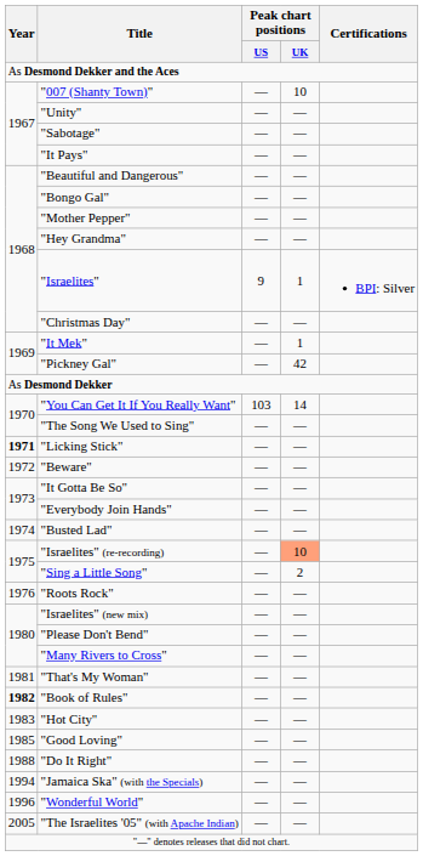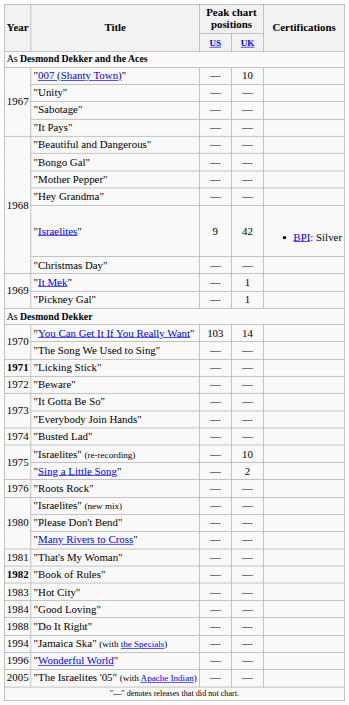 <table class="wikitable">
 <tr>
 <th scope="col" rowspan="2">Year</th>
 <th scope="col" rowspan="2">Title</th>
 <th scope="col" colspan="2">Peak chart positions</th>
 <th scope="col" rowspan="2">Certifications</th>
 </tr>
 <tr>
 <th style="width:40px;"><small><a href='#'>US</a></small><br></th>
 <th style="width:40px;"><small><a href='#'>UK</a></small><br></th>
 </tr>
 <tr>
 <td colspan="5" style="font-size:90%" style="text-align:center;">As <strong>Desmond Dekker and the Aces</strong></td>
 </tr>
 <tr>
 <td rowspan="4">1967</td>
 <td>"<a href='#'>007 (Shanty Town)</a>"</td>
 <td align=center>―</td>
 <td align=center>10</td>
 <td></td>
 </tr>
 <tr>
 <td>"Unity"</td>
 <td align=center>―</td>
 <td align=center>―</td>
 <td></td>
 </tr>
 <tr>
 <td>"Sabotage"</td>
 <td align=center>―</td>
 <td align=center>―</td>
 <td></td>
 </tr>
 <tr>
 <td>"It Pays"</td>
 <td align=center>―</td>
 <td align=center>―</td>
 <td></td>
 </tr>
 <tr>
 <td rowspan="6">1968</td>
 <td>"Beautiful and Dangerous"</td>
 <td align=center>―</td>
 <td align=center>―</td>
 <td></td>
 </tr>
 <tr>
 <td>"Bongo Gal"</td>
 <td align=center>―</td>
 <td align=center>―</td>
 <td></td>
 </tr>
 <tr>
 <td>"Mother Pepper"</td>
 <td align=center>―</td>
 <td align=center>―</td>
 <td></td>
 </tr>
 <tr>
 <td>"Hey Grandma"</td>
 <td align=center>―</td>
 <td align=center>―</td>
 <td></td>
 </tr>
 <tr>
 <td>"<a href='#'>Israelites</a>"</td>
 <td align=center>9</td>
-<td align=center>1</td>
+<td align=center>42</td>
 <td><br><ul><li><a href='#'>BPI</a>: Silver</li></ul></td>
 </tr>
 <tr>
 <td>"Christmas Day"</td>
 <td align=center>―</td>
 <td align=center>―</td>
 <td></td>
 </tr>
 <tr>
 <td rowspan="2">1969</td>
 <td>"<a href='#'>It Mek</a>"</td>
 <td align=center>―</td>
 <td align=center>1</td>
 <td></td>
 </tr>
 <tr>
 <td>"Pickney Gal"</td>
 <td align=center>―</td>
-<td align=center>42</td>
+<td align=center>1</td>
 <td></td>
 </tr>
 <tr>
 <td colspan="5" style="font-size:90%" style="text-align:center;">As <strong>Desmond Dekker</strong></td>
 </tr>
 <tr>
 <td rowspan="2">1970</td>
 <td>"<a href='#'>You Can Get It If You Really Want</a>"</td>
 <td align=center>103</td>
 <td align=center>14</td>
 <td></td>
 </tr>
 <tr>
 <td>"The Song We Used to Sing"</td>
 <td align=center>―</td>
 <td align=center>―</td>
 <td></td>
 </tr>
 <tr>
 <td><strong>1971</strong></td>
 <td>"Licking Stick"</td>
 <td align=center>―</td>
 <td align=center>―</td>
 <td></td>
 </tr>
 <tr>
 <td>1972</td>
 <td>"Beware"</td>
 <td align=center>―</td>
 <td align=center>―</td>
 <td></td>
 </tr>
 <tr>
 <td rowspan="2">1973</td>
 <td>"It Gotta Be So"</td>
 <td align=center>―</td>
 <td align=center>―</td>
 <td></td>
 </tr>
 <tr>
 <td>"Everybody Join Hands"</td>
 <td align=center>―</td>
 <td align=center>―</td>
 <td></td>
 </tr>
 <tr>
 <td>1974</td>
 <td>"Busted Lad"</td>
 <td align=center>―</td>
 <td align=center>―</td>
 <td></td>
 </tr>
 <tr>
 <td rowspan="2">1975</td>
 <td>"Israelites" <small>(re-recording)</small></td>
 <td align=center>―</td>
-<td align=center style="background: lightsalmon;">10</td>
+<td align=center>10</td>
 <td></td>
 </tr>
 <tr>
 <td>"<a href='#'>Sing a Little Song</a>"</td>
 <td align=center>―</td>
 <td align=center>2</td>
 <td></td>
 </tr>
 <tr>
 <td>1976</td>
 <td>"Roots Rock"</td>
 <td align=center>―</td>
 <td align=center>―</td>
 <td></td>
 </tr>
 <tr>
 <td rowspan="3">1980</td>
 <td>"Israelites" <small>(new mix)</small></td>
 <td align=center>―</td>
 <td align=center>―</td>
 <td></td>
 </tr>
 <tr>
 <td>"Please Don't Bend"</td>
 <td align=center>―</td>
 <td align=center>―</td>
 <td></td>
 </tr>
 <tr>
 <td>"<a href='#'>Many Rivers to Cross</a>"</td>
 <td align=center>―</td>
 <td align=center>―</td>
 <td></td>
 </tr>
 <tr>
 <td>1981</td>
 <td>"That's My Woman"</td>
 <td align=center>―</td>
 <td align=center>―</td>
 <td></td>
 </tr>
 <tr>
 <td><strong>1982</strong></td>
 <td>"Book of Rules"</td>
 <td align=center>―</td>
 <td align=center>―</td>
 <td></td>
 </tr>
 <tr>
 <td>1983</td>
 <td>"Hot City"</td>
 <td align=center>―</td>
 <td align=center>―</td>
 <td></td>
 </tr>
 <tr>
-<td>1985</td>
+<td>1984</td>
 <td>"Good Loving"</td>
 <td align=center>―</td>
 <td align=center>―</td>
 <td></td>
 </tr>
 <tr>
 <td>1988</td>
 <td>"Do It Right"</td>
 <td align=center>―</td>
 <td align=center>―</td>
 <td></td>
 </tr>
 <tr>
 <td>1994</td>
 <td>"Jamaica Ska" <small>(with <a href='#'>the Specials</a>)</small></td>
 <td align=center>―</td>
 <td align=center>―</td>
 <td></td>
 </tr>
 <tr>
 <td>1996</td>
 <td>"<a href='#'>Wonderful World</a>"</td>
 <td align=center>―</td>
 <td align=center>―</td>
 <td></td>
 </tr>
 <tr>
 <td>2005</td>
 <td>"The Israelites '05" <small>(with <a href='#'>Apache Indian</a>)</small></td>
 <td align=center>―</td>
 <td align=center>―</td>
 <td></td>
 </tr>
 <tr>
 <td colspan="7" style="text-align:center; font-size:9pt;">"—" denotes releases that did not chart.</td>
 </tr>
 </table>
